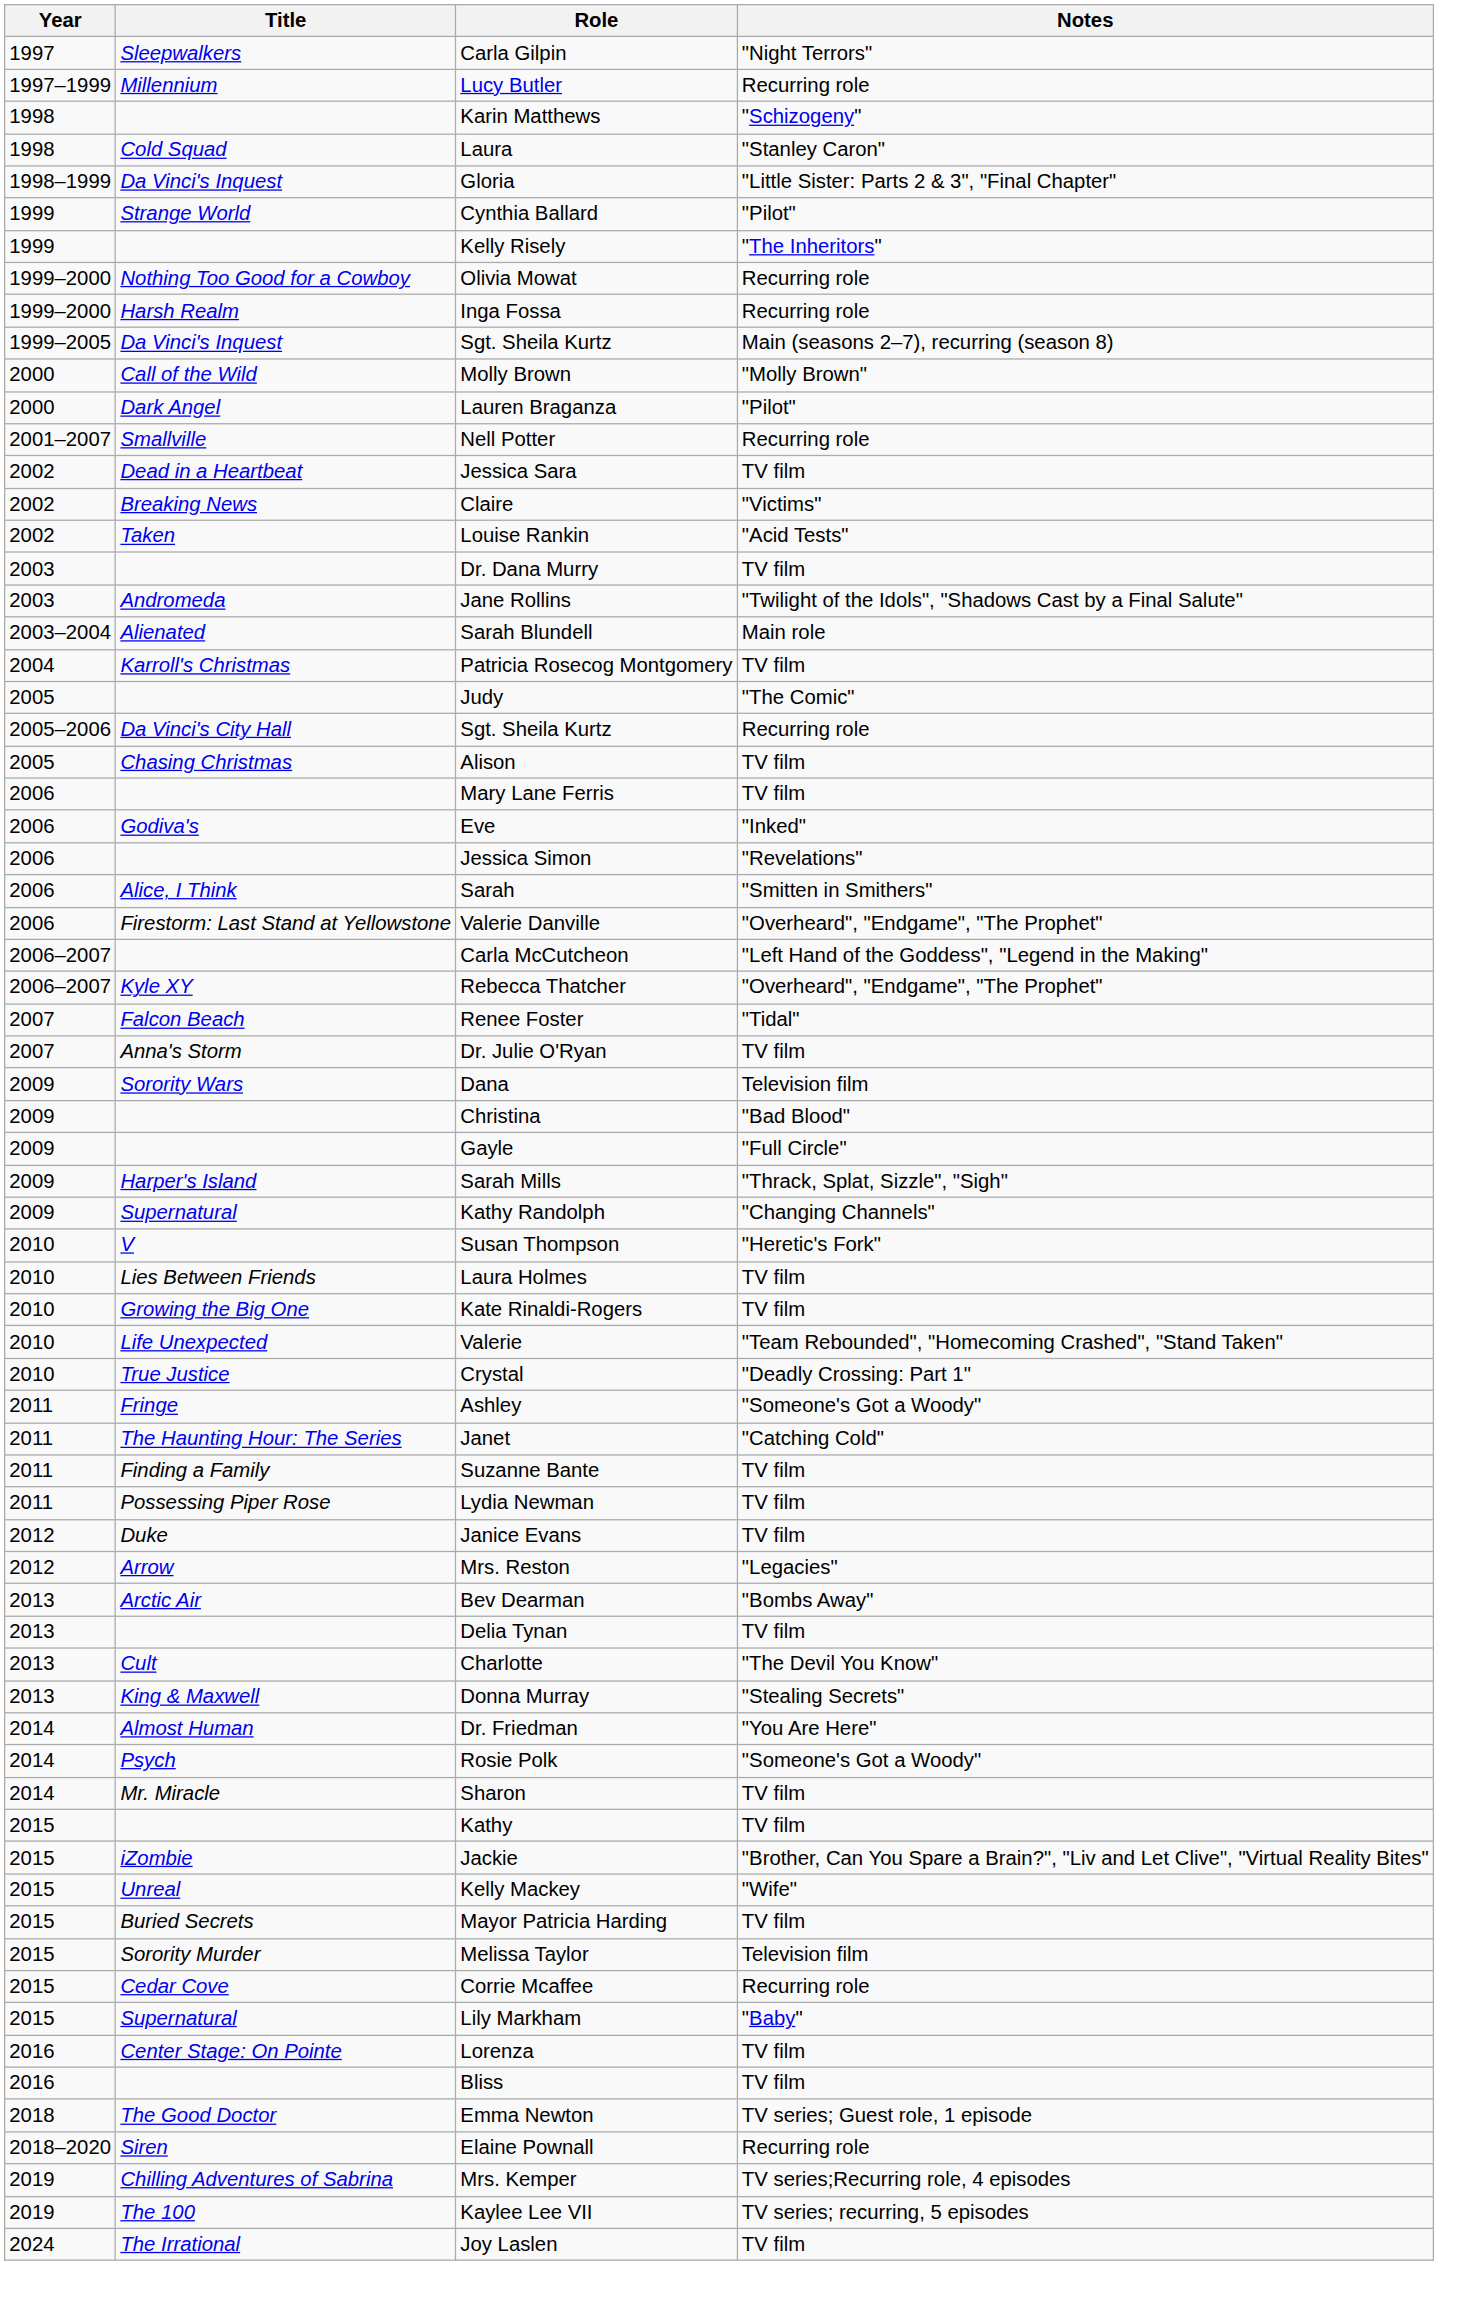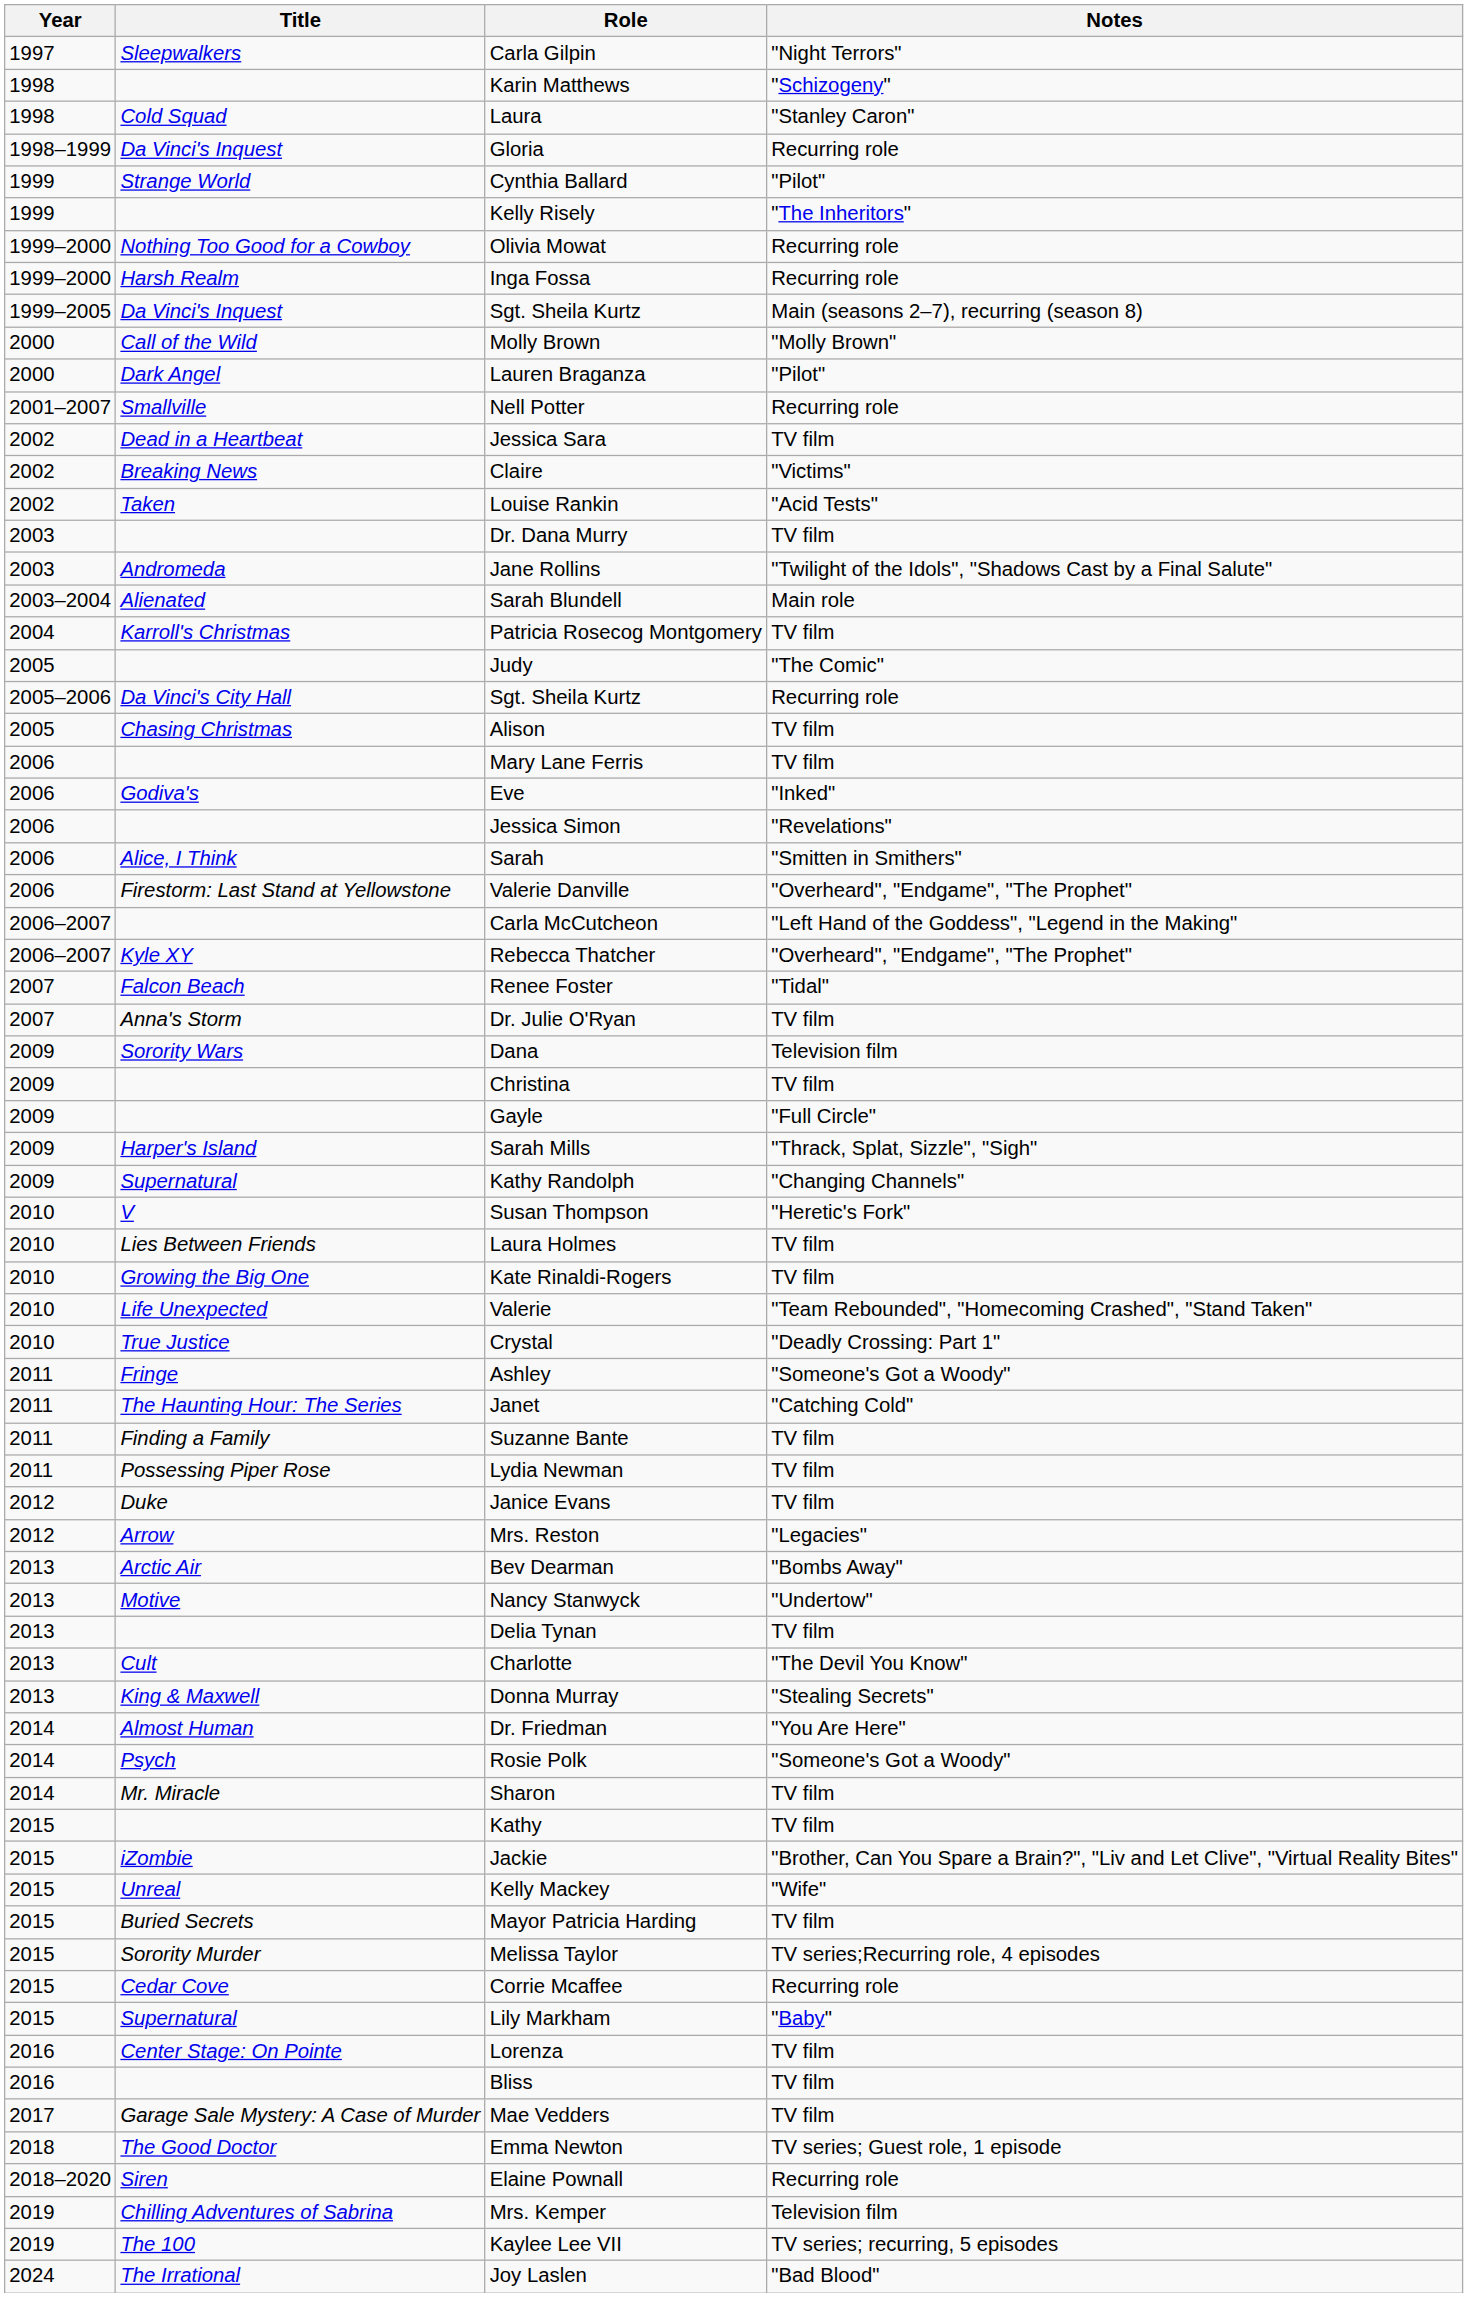 <table class="wikitable sortable">
 <tr>
 <th>Year</th>
 <th>Title</th>
 <th>Role</th>
 <th class="unsortable">Notes</th>
 </tr>
 <tr>
 <td>1997</td>
 <td><em><a href='#'>Sleepwalkers</a></em></td>
 <td>Carla Gilpin</td>
 <td>"Night Terrors"</td>
-</tr>
-<tr>
-<td>1997–1999</td>
-<td><em><a href='#'>Millennium</a></em></td>
-<td><a href='#'>Lucy Butler</a></td>
-<td>Recurring role</td>
 </tr>
 <tr>
 <td>1998</td>
 <td><em></em></td>
 <td>Karin Matthews</td>
 <td>"<a href='#'>Schizogeny</a>"</td>
 </tr>
 <tr>
 <td>1998</td>
 <td><em><a href='#'>Cold Squad</a></em></td>
 <td>Laura</td>
 <td>"Stanley Caron"</td>
 </tr>
 <tr>
 <td>1998–1999</td>
 <td><em><a href='#'>Da Vinci's Inquest</a></em></td>
 <td>Gloria</td>
-<td>"Little Sister: Parts 2 & 3", "Final Chapter"</td>
+<td>Recurring role</td>
 </tr>
 <tr>
 <td>1999</td>
 <td><em><a href='#'>Strange World</a></em></td>
 <td>Cynthia Ballard</td>
 <td>"Pilot"</td>
 </tr>
 <tr>
 <td>1999</td>
 <td><em></em></td>
 <td>Kelly Risely</td>
 <td>"<a href='#'>The Inheritors</a>"</td>
 </tr>
 <tr>
 <td>1999–2000</td>
 <td><em><a href='#'>Nothing Too Good for a Cowboy</a></em></td>
 <td>Olivia Mowat</td>
 <td>Recurring role</td>
 </tr>
 <tr>
 <td>1999–2000</td>
 <td><em><a href='#'>Harsh Realm</a></em></td>
 <td>Inga Fossa</td>
 <td>Recurring role</td>
 </tr>
 <tr>
 <td>1999–2005</td>
 <td><em><a href='#'>Da Vinci's Inquest</a></em></td>
 <td>Sgt. Sheila Kurtz</td>
 <td>Main (seasons 2–7), recurring (season 8)</td>
 </tr>
 <tr>
 <td>2000</td>
 <td><em><a href='#'>Call of the Wild</a></em></td>
 <td>Molly Brown</td>
 <td>"Molly Brown"</td>
 </tr>
 <tr>
 <td>2000</td>
 <td><em><a href='#'>Dark Angel</a></em></td>
 <td>Lauren Braganza</td>
 <td>"Pilot"</td>
 </tr>
 <tr>
 <td>2001–2007</td>
 <td><em><a href='#'>Smallville</a></em></td>
 <td>Nell Potter</td>
 <td>Recurring role</td>
 </tr>
 <tr>
 <td>2002</td>
 <td><em><a href='#'>Dead in a Heartbeat</a></em></td>
 <td>Jessica Sara</td>
 <td>TV film</td>
 </tr>
 <tr>
 <td>2002</td>
 <td><em><a href='#'>Breaking News</a></em></td>
 <td>Claire</td>
 <td>"Victims"</td>
 </tr>
 <tr>
 <td>2002</td>
 <td><em><a href='#'>Taken</a></em></td>
 <td>Louise Rankin</td>
 <td>"Acid Tests"</td>
 </tr>
 <tr>
 <td>2003</td>
 <td><em></em></td>
 <td>Dr. Dana Murry</td>
 <td>TV film</td>
 </tr>
 <tr>
 <td>2003</td>
 <td><em><a href='#'>Andromeda</a></em></td>
 <td>Jane Rollins</td>
 <td>"Twilight of the Idols", "Shadows Cast by a Final Salute"</td>
 </tr>
 <tr>
 <td>2003–2004</td>
 <td><em><a href='#'>Alienated</a></em></td>
 <td>Sarah Blundell</td>
 <td>Main role</td>
 </tr>
 <tr>
 <td>2004</td>
 <td><em><a href='#'>Karroll's Christmas</a></em></td>
 <td>Patricia Rosecog Montgomery</td>
 <td>TV film</td>
 </tr>
 <tr>
 <td>2005</td>
 <td><em></em></td>
 <td>Judy</td>
 <td>"The Comic"</td>
 </tr>
 <tr>
 <td>2005–2006</td>
 <td><em><a href='#'>Da Vinci's City Hall</a></em></td>
 <td>Sgt. Sheila Kurtz</td>
 <td>Recurring role</td>
 </tr>
 <tr>
 <td>2005</td>
 <td><em><a href='#'>Chasing Christmas</a></em></td>
 <td>Alison</td>
 <td>TV film</td>
 </tr>
 <tr>
 <td>2006</td>
 <td><em></em></td>
 <td>Mary Lane Ferris</td>
 <td>TV film</td>
 </tr>
 <tr>
 <td>2006</td>
 <td><em><a href='#'>Godiva's</a></em></td>
 <td>Eve</td>
 <td>"Inked"</td>
 </tr>
 <tr>
 <td>2006</td>
 <td><em></em></td>
 <td>Jessica Simon</td>
 <td>"Revelations"</td>
 </tr>
 <tr>
 <td>2006</td>
 <td><em><a href='#'>Alice, I Think</a></em></td>
 <td>Sarah</td>
 <td>"Smitten in Smithers"</td>
 </tr>
 <tr>
 <td>2006</td>
 <td><em>Firestorm: Last Stand at Yellowstone</em></td>
 <td>Valerie Danville</td>
 <td>"Overheard", "Endgame", "The Prophet"</td>
 </tr>
 <tr>
 <td>2006–2007</td>
 <td><em></em></td>
 <td>Carla McCutcheon</td>
 <td>"Left Hand of the Goddess", "Legend in the Making"</td>
 </tr>
 <tr>
 <td>2006–2007</td>
 <td><em><a href='#'>Kyle XY</a></em></td>
 <td>Rebecca Thatcher</td>
 <td>"Overheard", "Endgame", "The Prophet"</td>
 </tr>
 <tr>
 <td>2007</td>
 <td><em><a href='#'>Falcon Beach</a></em></td>
 <td>Renee Foster</td>
 <td>"Tidal"</td>
 </tr>
 <tr>
 <td>2007</td>
 <td><em>Anna's Storm</em></td>
 <td>Dr. Julie O'Ryan</td>
 <td>TV film</td>
 </tr>
 <tr>
 <td>2009</td>
 <td><em><a href='#'>Sorority Wars</a></em></td>
 <td>Dana</td>
 <td>Television film</td>
 </tr>
 <tr>
 <td>2009</td>
 <td><em></em></td>
 <td>Christina</td>
-<td>"Bad Blood"</td>
+<td>TV film</td>
 </tr>
 <tr>
 <td>2009</td>
 <td><em></em></td>
 <td>Gayle</td>
 <td>"Full Circle"</td>
 </tr>
 <tr>
 <td>2009</td>
 <td><em><a href='#'>Harper's Island</a></em></td>
 <td>Sarah Mills</td>
 <td>"Thrack, Splat, Sizzle", "Sigh"</td>
 </tr>
 <tr>
 <td>2009</td>
 <td><em><a href='#'>Supernatural</a></em></td>
 <td>Kathy Randolph</td>
 <td>"Changing Channels"</td>
 </tr>
 <tr>
 <td>2010</td>
 <td><em><a href='#'>V</a></em></td>
 <td>Susan Thompson</td>
 <td>"Heretic's Fork"</td>
 </tr>
 <tr>
 <td>2010</td>
 <td><em>Lies Between Friends</em></td>
 <td>Laura Holmes</td>
 <td>TV film</td>
 </tr>
 <tr>
 <td>2010</td>
 <td><em><a href='#'>Growing the Big One</a></em></td>
 <td>Kate Rinaldi-Rogers</td>
 <td>TV film</td>
 </tr>
 <tr>
 <td>2010</td>
 <td><em><a href='#'>Life Unexpected</a></em></td>
 <td>Valerie</td>
 <td>"Team Rebounded", "Homecoming Crashed", "Stand Taken"</td>
 </tr>
 <tr>
 <td>2010</td>
 <td><em><a href='#'>True Justice</a></em></td>
 <td>Crystal</td>
 <td>"Deadly Crossing: Part 1"</td>
 </tr>
 <tr>
 <td>2011</td>
 <td><em><a href='#'>Fringe</a></em></td>
 <td>Ashley</td>
 <td>"Someone's Got a Woody"</td>
 </tr>
 <tr>
 <td>2011</td>
 <td data-sort-value="Haunting Hour: The Series, The"><em><a href='#'>The Haunting Hour: The Series</a></em></td>
 <td>Janet</td>
 <td>"Catching Cold"</td>
 </tr>
 <tr>
 <td>2011</td>
 <td><em>Finding a Family</em></td>
 <td>Suzanne Bante</td>
 <td>TV film</td>
 </tr>
 <tr>
 <td>2011</td>
 <td><em>Possessing Piper Rose</em></td>
 <td>Lydia Newman</td>
 <td>TV film</td>
 </tr>
 <tr>
 <td>2012</td>
 <td><em>Duke</em></td>
 <td>Janice Evans</td>
 <td>TV film</td>
 </tr>
 <tr>
 <td>2012</td>
 <td><em><a href='#'>Arrow</a></em></td>
 <td>Mrs. Reston</td>
 <td>"Legacies"</td>
 </tr>
 <tr>
 <td>2013</td>
 <td><em><a href='#'>Arctic Air</a></em></td>
 <td>Bev Dearman</td>
 <td>"Bombs Away"</td>
 </tr>
 <tr>
 <td>2013</td>
+<td><em><a href='#'>Motive</a></em></td>
+<td>Nancy Stanwyck</td>
+<td>"Undertow"</td>
+</tr>
+<tr>
+<td>2013</td>
 <td><em></em></td>
 <td>Delia Tynan</td>
 <td>TV film</td>
 </tr>
 <tr>
 <td>2013</td>
 <td><em><a href='#'>Cult</a></em></td>
 <td>Charlotte</td>
 <td>"The Devil You Know"</td>
 </tr>
 <tr>
 <td>2013</td>
 <td><em><a href='#'>King & Maxwell</a></em></td>
 <td>Donna Murray</td>
 <td>"Stealing Secrets"</td>
 </tr>
 <tr>
 <td>2014</td>
 <td><em><a href='#'>Almost Human</a></em></td>
 <td>Dr. Friedman</td>
 <td>"You Are Here"</td>
 </tr>
 <tr>
 <td>2014</td>
 <td><em><a href='#'>Psych</a></em></td>
 <td>Rosie Polk</td>
 <td>"Someone's Got a Woody"</td>
 </tr>
 <tr>
 <td>2014</td>
 <td><em>Mr. Miracle</em></td>
 <td>Sharon</td>
 <td>TV film</td>
 </tr>
 <tr>
 <td>2015</td>
 <td><em></em></td>
 <td>Kathy</td>
 <td>TV film</td>
 </tr>
 <tr>
 <td>2015</td>
 <td><em><a href='#'>iZombie</a></em></td>
 <td>Jackie</td>
 <td>"Brother, Can You Spare a Brain?", "Liv and Let Clive", "Virtual Reality Bites"</td>
 </tr>
 <tr>
 <td>2015</td>
 <td><em><a href='#'>Unreal</a></em></td>
 <td>Kelly Mackey</td>
 <td>"Wife"</td>
 </tr>
 <tr>
 <td>2015</td>
 <td><em>Buried Secrets</em></td>
 <td>Mayor Patricia Harding</td>
 <td>TV film</td>
 </tr>
 <tr>
 <td>2015</td>
 <td><em>Sorority Murder</em></td>
 <td>Melissa Taylor</td>
-<td>Television film</td>
+<td>TV series;Recurring role, 4 episodes</td>
 </tr>
 <tr>
 <td>2015</td>
 <td><em><a href='#'>Cedar Cove</a></em></td>
 <td>Corrie Mcaffee</td>
 <td>Recurring role</td>
 </tr>
 <tr>
 <td>2015</td>
 <td><em><a href='#'>Supernatural</a></em></td>
 <td>Lily Markham</td>
 <td>"<a href='#'>Baby</a>"</td>
 </tr>
 <tr>
 <td>2016</td>
 <td><em><a href='#'>Center Stage: On Pointe</a></em></td>
 <td>Lorenza</td>
 <td>TV film</td>
 </tr>
 <tr>
 <td>2016</td>
 <td><em></em></td>
 <td>Bliss</td>
 <td>TV film</td>
 </tr>
 <tr>
+<td>2017</td>
+<td><em>Garage Sale Mystery: A Case of Murder</em></td>
+<td>Mae Vedders</td>
+<td>TV film</td>
+</tr>
+<tr>
 <td>2018</td>
 <td data-sort-value="Good Doctor, The"><em><a href='#'>The Good Doctor</a></em></td>
 <td>Emma Newton</td>
 <td>TV series; Guest role, 1 episode</td>
 </tr>
 <tr>
 <td>2018–2020</td>
 <td><em><a href='#'>Siren</a></em></td>
 <td>Elaine Pownall</td>
 <td>Recurring role</td>
 </tr>
 <tr>
 <td>2019</td>
 <td><em><a href='#'>Chilling Adventures of Sabrina</a></em></td>
 <td>Mrs. Kemper</td>
-<td>TV series;Recurring role, 4 episodes</td>
+<td>Television film</td>
 </tr>
 <tr>
 <td>2019</td>
 <td data-sort-value="100, The"><em><a href='#'>The 100</a></em></td>
 <td>Kaylee Lee VII</td>
 <td>TV series; recurring, 5 episodes</td>
 </tr>
 <tr>
 <td>2024</td>
 <td data-sort-value="Irrational, The"><em><a href='#'>The Irrational</a></em></td>
 <td>Joy Laslen</td>
-<td>TV film</td>
+<td>"Bad Blood"</td>
 </tr>
 </table>
